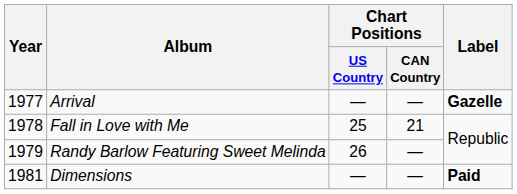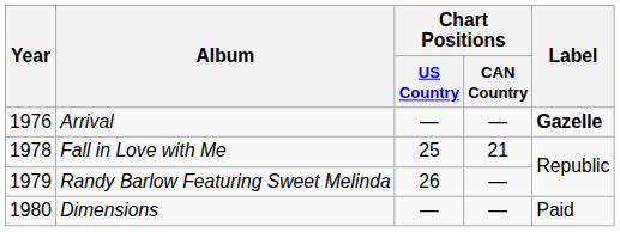 <table class="wikitable">
 <tr>
 <th rowspan="2">Year</th>
 <th rowspan="2">Album</th>
 <th colspan="2">Chart Positions</th>
 <th rowspan="2">Label</th>
 </tr>
 <tr>
 <th width="50"><small><a href='#'>US Country</a></small></th>
 <th width="50"><small>CAN Country</small></th>
 </tr>
 <tr>
-<td>1977</td>
+<td>1976</td>
 <td><em>Arrival</em></td>
 <td align="center">—</td>
 <td align="center">—</td>
 <td><strong>Gazelle</strong></td>
 </tr>
 <tr>
 <td>1978</td>
 <td><em>Fall in Love with Me</em></td>
 <td align="center">25</td>
 <td align="center">21</td>
 <td rowspan=2>Republic</td>
 </tr>
 <tr>
 <td>1979</td>
 <td><em>Randy Barlow Featuring Sweet Melinda</em></td>
 <td align="center">26</td>
 <td align="center">—</td>
 </tr>
 <tr>
-<td>1981</td>
+<td>1980</td>
 <td><em>Dimensions</em></td>
 <td align="center">—</td>
 <td align="center">—</td>
-<td><strong>Paid</strong></td>
+<td>Paid</td>
 </tr>
 </table>
